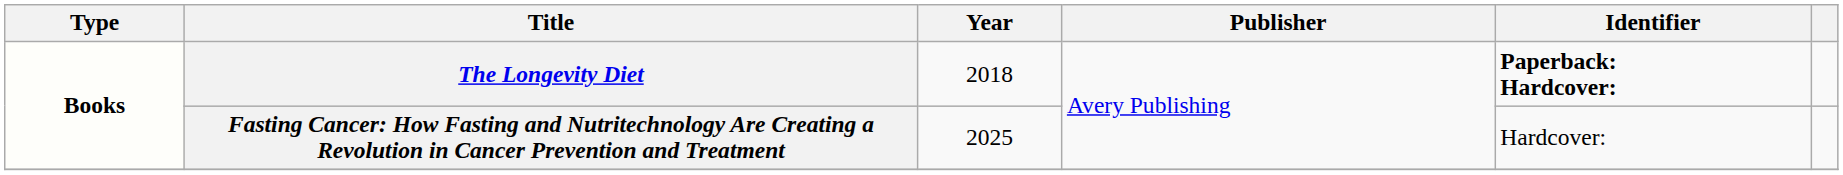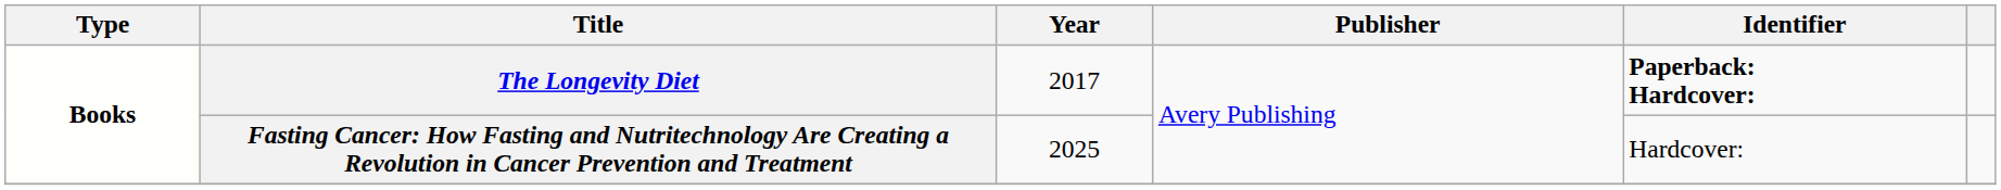 <table class= "wikitable plainrowheaders sortable">
 <tr>
 <th scope="col">Type</th>
 <th scope="col" width="40%">Title</th>
 <th scope="col">Year</th>
 <th scope="col">Publisher</th>
 <th scope="col">Identifier</th>
 <th scope="col" class="unsortable"></th>
 </tr>
 <tr>
 <th style="background:#FEFEFA;" rowspan="2">Books</th>
 <th scope="row"><em><a href='#'>The Longevity Diet</a></em></th>
-<td style="text-align:center;">2018</td>
+<td style="text-align:center;">2017</td>
 <td rowspan="2"><a href='#'>Avery Publishing</a></td>
 <td><strong>Paperback: <br>Hardcover: </strong></td>
 <td style="text-align:center;"><br></td>
 </tr>
 <tr>
 <th scope="row"><em>Fasting Cancer: How Fasting and Nutritechnology Are Creating a Revolution in Cancer Prevention and Treatment</em></th>
 <td style="text-align:center;">2025</td>
 <td>Hardcover: </td>
 <td style="text-align:center;"></td>
 </tr>
 <tr>
 </tr>
 </table>
